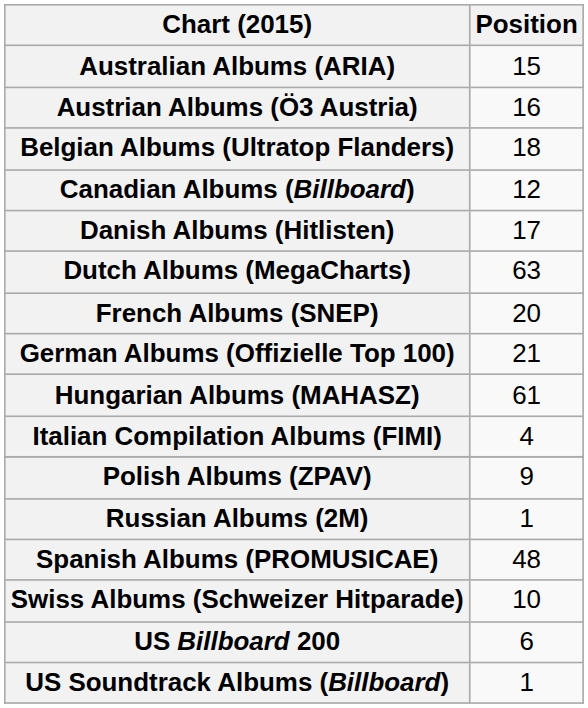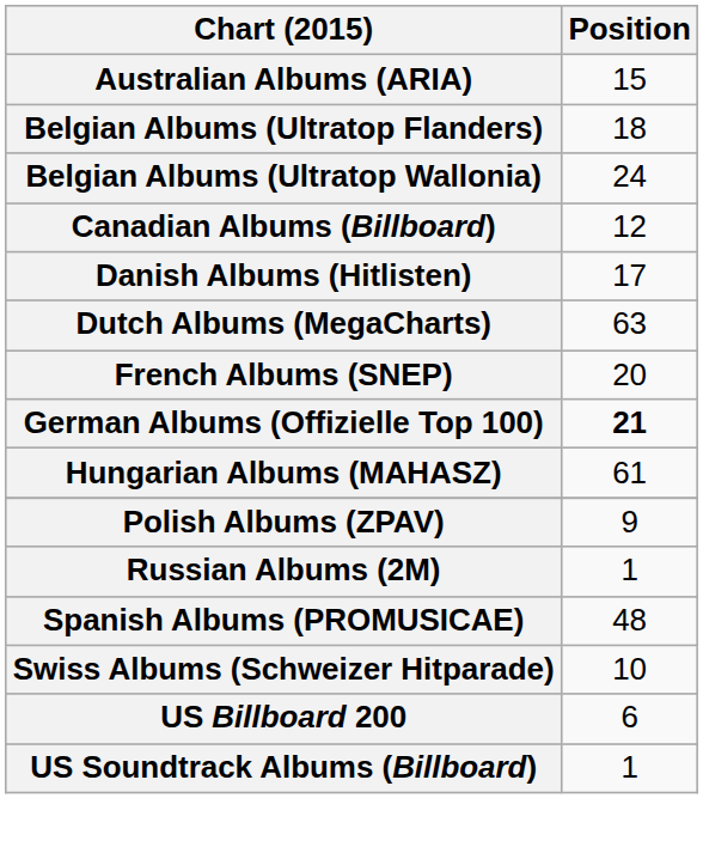 <table class="wikitable sortable plainrowheaders" style="text-align:center">
 <tr>
 <th scope="col">Chart (2015)</th>
 <th scope="col">Position</th>
 </tr>
 <tr>
 <th scope="row">Australian Albums (ARIA)</th>
 <td>15</td>
 </tr>
 <tr>
-<th scope="row">Austrian Albums (Ö3 Austria)</th>
-<td>16</td>
+<th scope="row">Belgian Albums (Ultratop Flanders)</th>
+<td>18</td>
 </tr>
 <tr>
-<th scope="row">Belgian Albums (Ultratop Flanders)</th>
-<td>18</td>
+<th scope="row">Belgian Albums (Ultratop Wallonia)</th>
+<td>24</td>
 </tr>
 <tr>
 <th scope="row">Canadian Albums (<em>Billboard</em>)</th>
 <td>12</td>
 </tr>
 <tr>
 <th scope="row">Danish Albums (Hitlisten)</th>
 <td>17</td>
 </tr>
 <tr>
 <th scope="row">Dutch Albums (MegaCharts)</th>
 <td>63</td>
 </tr>
 <tr>
 <th scope="row">French Albums (SNEP)</th>
 <td>20</td>
 </tr>
 <tr>
 <th scope="row">German Albums (Offizielle Top 100)</th>
-<td>21</td>
+<td><strong>21</strong></td>
 </tr>
 <tr>
 <th scope="row">Hungarian Albums (MAHASZ)</th>
 <td>61</td>
-</tr>
-<tr>
-<th scope="row">Italian Compilation Albums (FIMI)</th>
-<td>4</td>
 </tr>
 <tr>
 </tr>
 <tr>
 <th scope="row">Polish Albums (ZPAV)</th>
 <td>9</td>
 </tr>
 <tr>
 <th scope="row">Russian Albums (2M)</th>
 <td>1</td>
 </tr>
 <tr>
 <th scope="row">Spanish Albums (PROMUSICAE)</th>
 <td>48</td>
 </tr>
 <tr>
 <th scope="row">Swiss Albums (Schweizer Hitparade)</th>
 <td>10</td>
 </tr>
 <tr>
 <th scope="row">US <em>Billboard</em> 200</th>
 <td>6</td>
 </tr>
 <tr>
 <th scope="row">US Soundtrack Albums (<em>Billboard</em>)</th>
 <td>1</td>
 </tr>
 </table>
